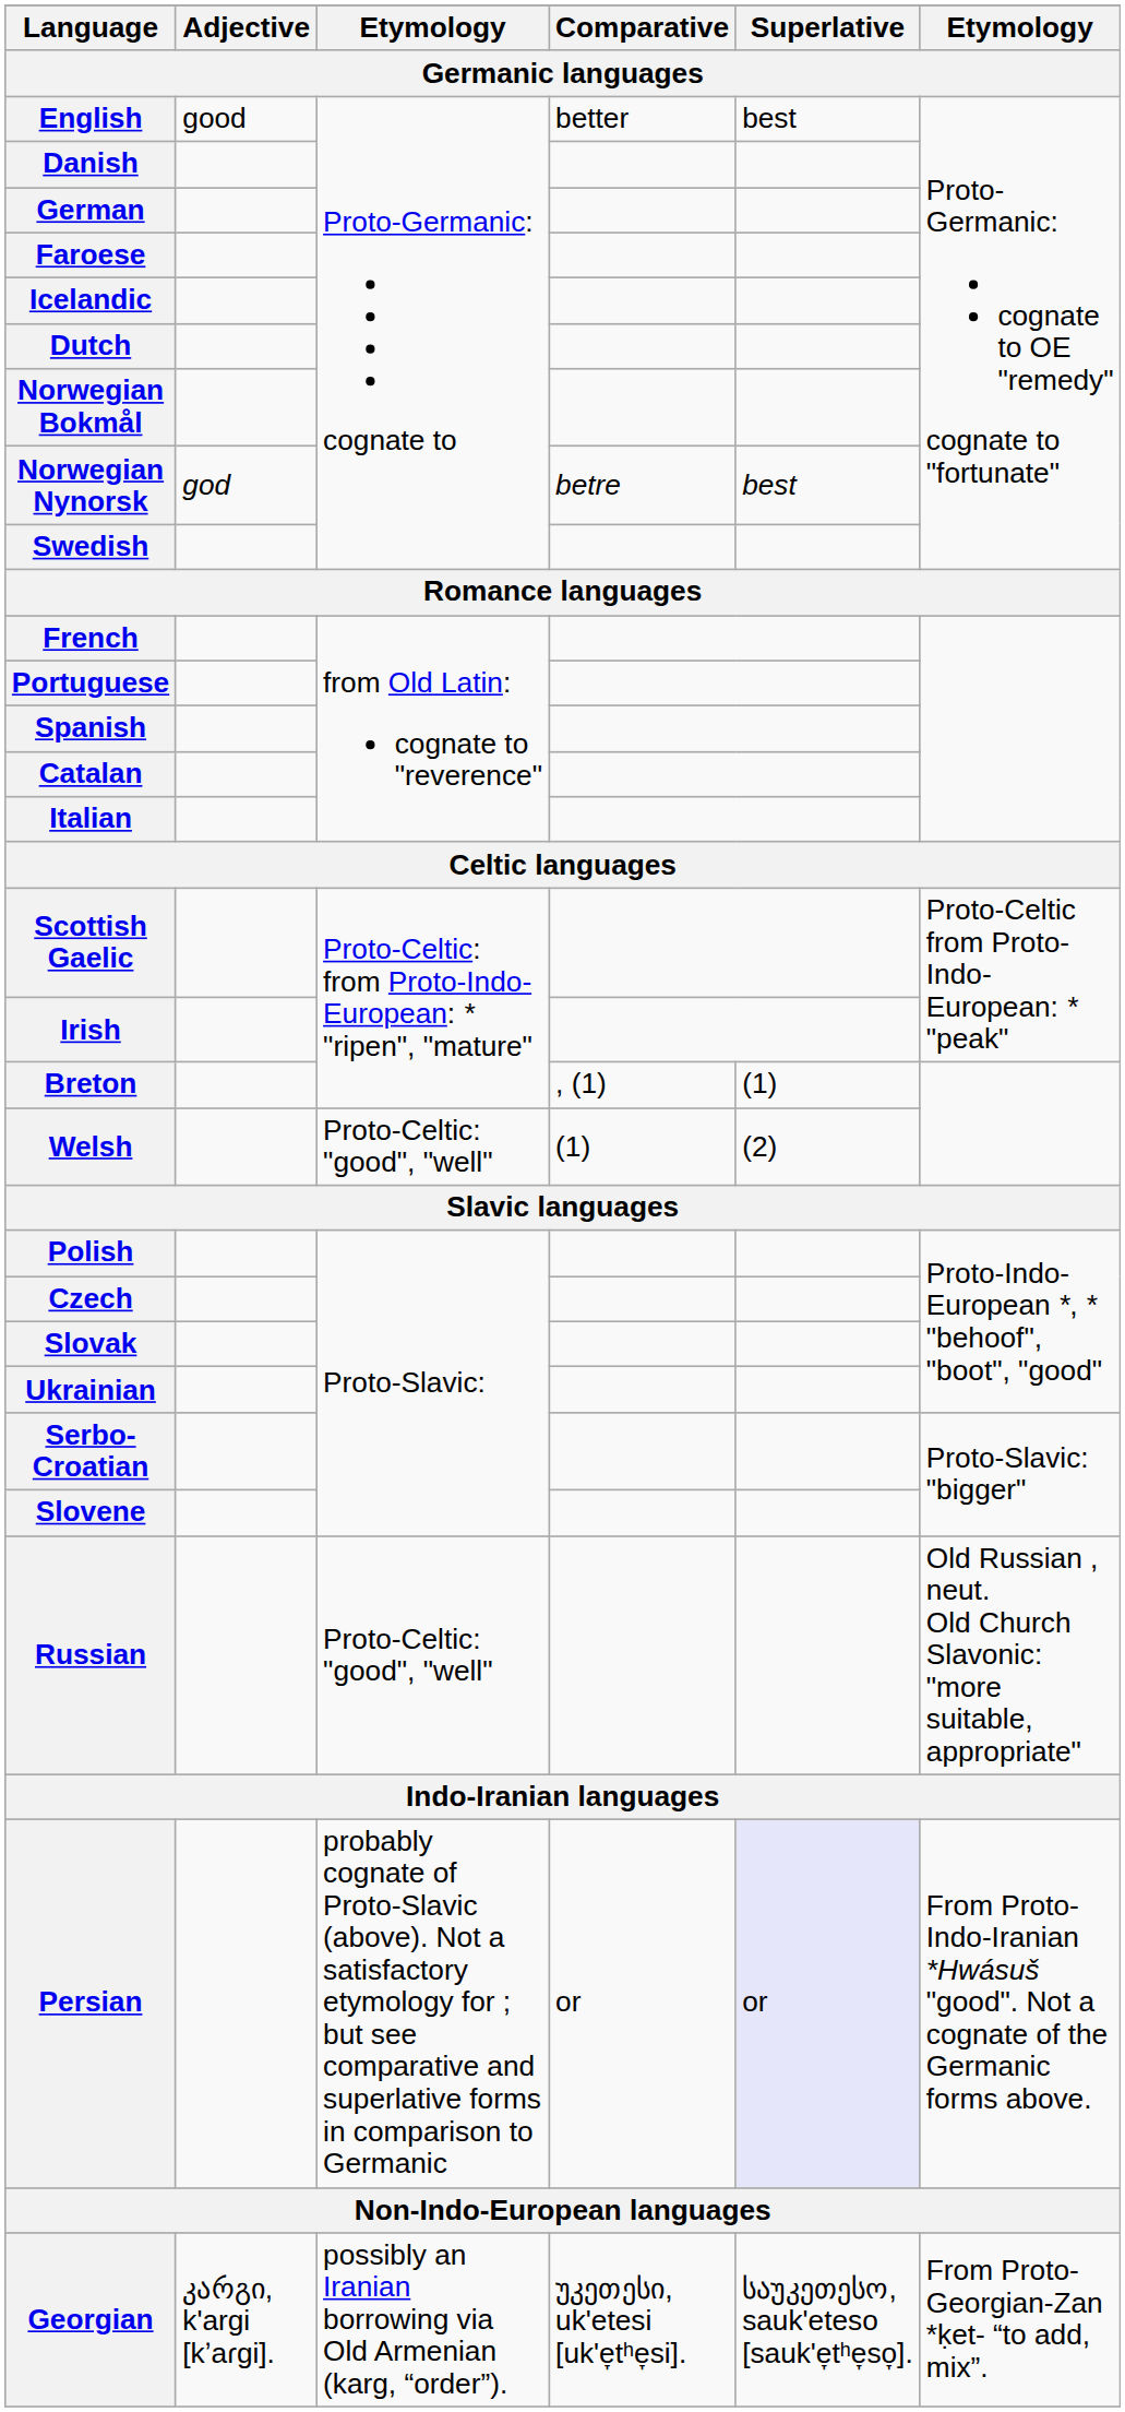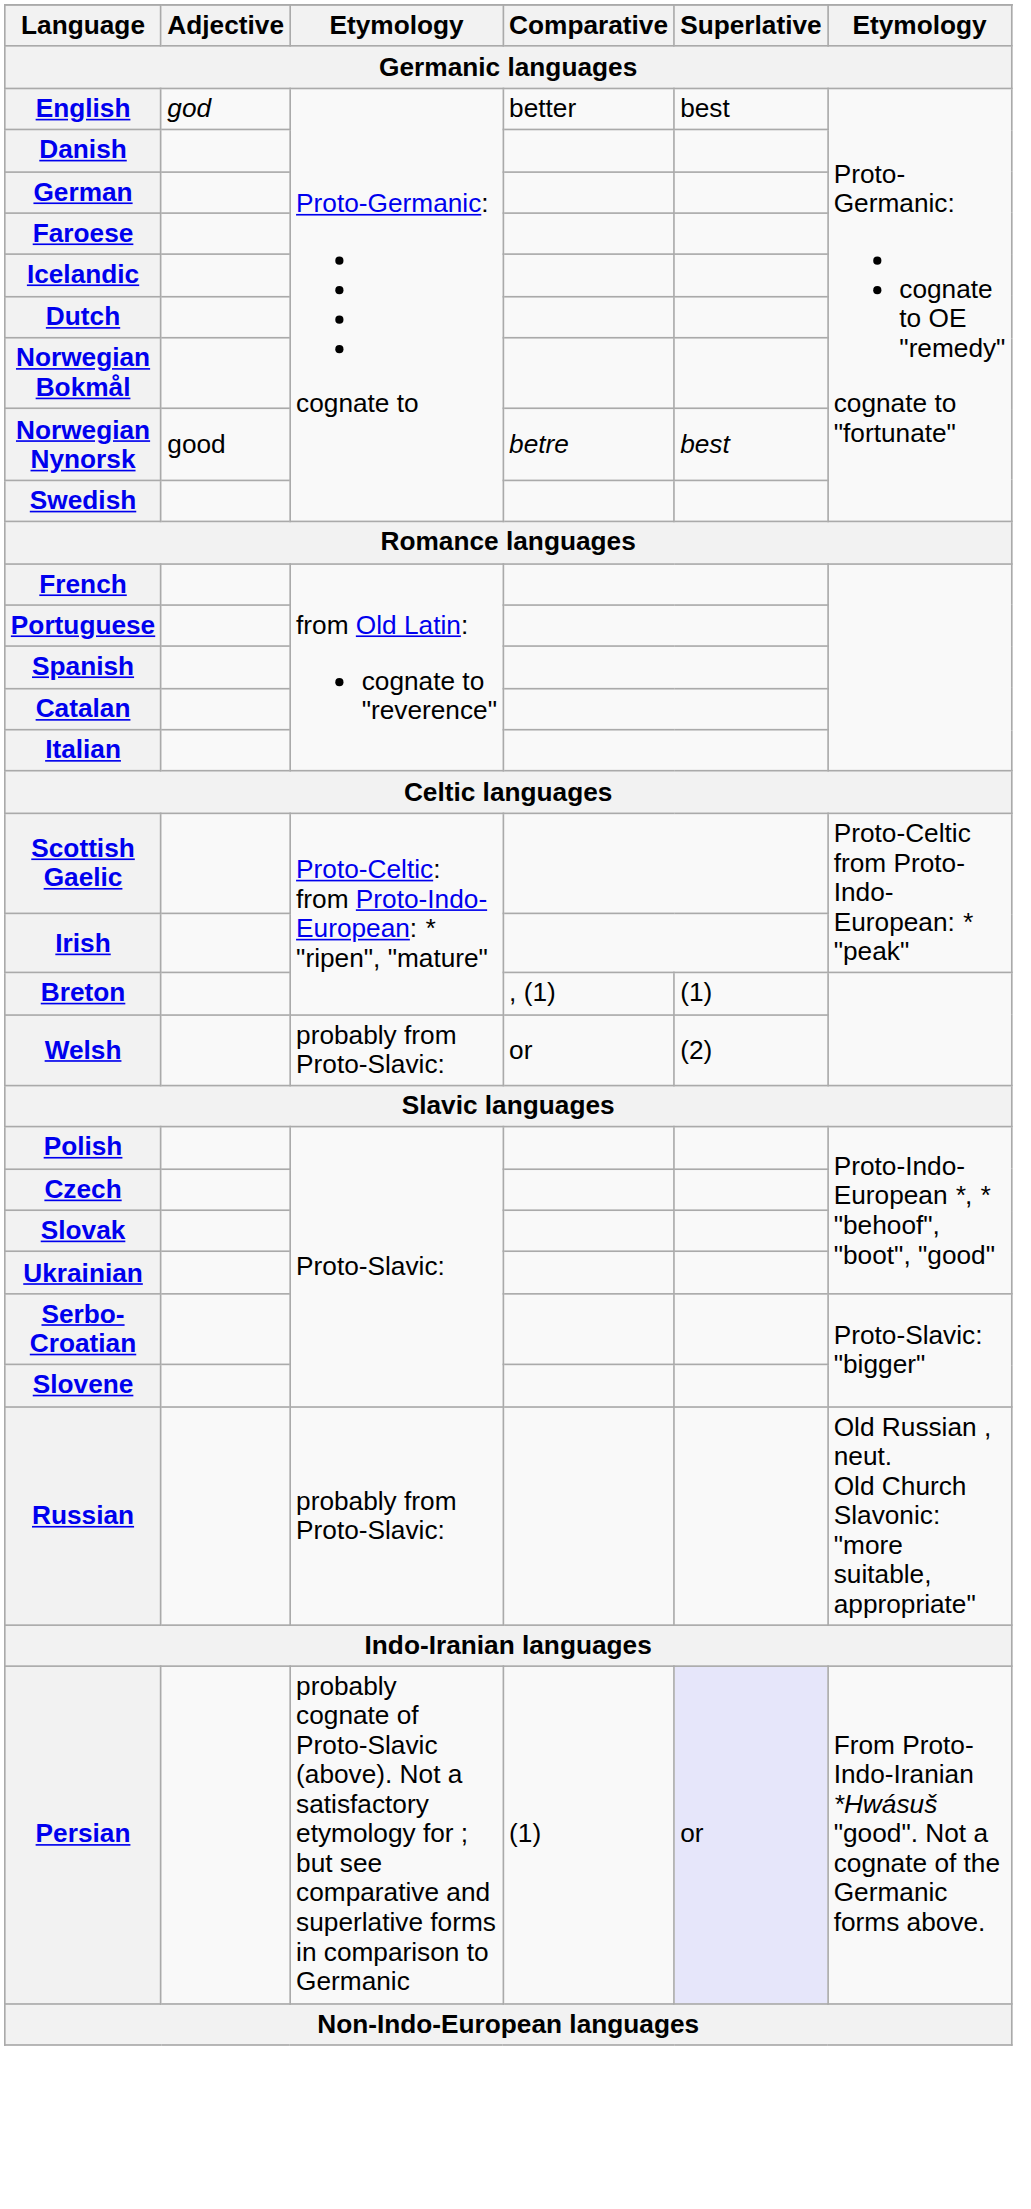 <table class="wikitable">
 <tr>
 </tr>
 <tr>
 <th>Language</th>
 <th>Adjective</th>
 <th>Etymology</th>
 <th>Comparative</th>
 <th>Superlative</th>
 <th>Etymology</th>
 </tr>
 <tr>
 <th colspan="6">Germanic languages</th>
 </tr>
 <tr>
 <th><a href='#'>English</a></th>
-<td>good</td>
+<td><em>god</em></td>
 <td rowspan="9"><a href='#'>Proto-Germanic</a>: <br><ul><li></li><li></li><li></li><li></li></ul>cognate to </td>
 <td>better</td>
 <td>best</td>
 <td rowspan="9">Proto-Germanic: <br><ul><li></li><li>cognate to OE  "remedy"</li></ul>cognate to  "fortunate"</td>
 </tr>
 <tr>
 <th><a href='#'>Danish</a></th>
 <td></td>
 <td></td>
 <td></td>
 </tr>
 <tr>
 <th><a href='#'>German</a></th>
 <td></td>
 <td></td>
 <td></td>
 </tr>
 <tr>
 <th><a href='#'>Faroese</a></th>
 <td></td>
 <td></td>
 <td></td>
 </tr>
 <tr>
 <th><a href='#'>Icelandic</a></th>
 <td></td>
 <td></td>
 <td></td>
 </tr>
 <tr>
 <th><a href='#'>Dutch</a></th>
 <td></td>
 <td></td>
 <td></td>
 </tr>
 <tr>
 <th><a href='#'>Norwegian Bokmål</a></th>
 <td></td>
 <td></td>
 <td></td>
 </tr>
 <tr>
 <th><a href='#'>Norwegian Nynorsk</a></th>
-<td><em>god</em></td>
+<td>good</td>
 <td><em>betre</em></td>
 <td><em>best</em></td>
 </tr>
 <tr>
 <th><a href='#'>Swedish</a></th>
 <td></td>
 <td></td>
 <td></td>
 </tr>
 <tr>
 <th colspan="6">Romance languages</th>
 </tr>
 <tr>
 <th><a href='#'>French</a></th>
 <td></td>
 <td rowspan="5"><br>from <a href='#'>Old Latin</a>: <ul><li>cognate to  "reverence"</li></ul></td>
 <td colspan="2"></td>
 <td rowspan="5"></td>
 </tr>
 <tr>
 <th><a href='#'>Portuguese</a></th>
 <td></td>
 <td colspan="2"></td>
 </tr>
 <tr>
 <th><a href='#'>Spanish</a></th>
 <td></td>
 <td colspan="2"></td>
 </tr>
 <tr>
 <th><a href='#'>Catalan</a></th>
 <td></td>
 <td colspan="2"></td>
 </tr>
 <tr>
 <th><a href='#'>Italian</a></th>
 <td></td>
 <td colspan="2"></td>
 </tr>
 <tr>
 <th colspan="6">Celtic languages</th>
 </tr>
 <tr>
 <th><a href='#'>Scottish Gaelic</a></th>
 <td></td>
 <td rowspan="3"><a href='#'>Proto-Celtic</a>: <br>from <a href='#'>Proto-Indo-European</a>: <em>*</em> "ripen", "mature"</td>
 <td colspan="2"></td>
 <td rowspan="2">Proto-Celtic <br>from Proto-Indo-European: <em>*</em> "peak"</td>
 </tr>
 <tr>
 <th><a href='#'>Irish</a></th>
 <td></td>
 <td colspan="2"></td>
 </tr>
 <tr>
 <th><a href='#'>Breton</a></th>
 <td></td>
 <td>,  (1)</td>
 <td> (1)</td>
 <td rowspan="2"></td>
 </tr>
 <tr>
 <th><a href='#'>Welsh</a></th>
 <td></td>
-<td>Proto-Celtic:  "good", "well"</td>
-<td> (1)</td>
+<td>probably from Proto-Slavic: <em></em></td>
+<td> or </td>
 <td> (2)</td>
 </tr>
 <tr>
 <th colspan="6">Slavic languages</th>
 </tr>
 <tr>
 <th><a href='#'>Polish</a></th>
 <td></td>
 <td rowspan="6">Proto-Slavic: <em></em></td>
 <td></td>
 <td></td>
 <td rowspan="4">Proto-Indo-European <em>*</em>, <em>*</em> "behoof", "boot", "good"</td>
 </tr>
 <tr>
 <th><a href='#'>Czech</a></th>
 <td></td>
 <td></td>
 <td></td>
 </tr>
 <tr>
 <th><a href='#'>Slovak</a></th>
 <td></td>
 <td></td>
 <td></td>
 </tr>
 <tr>
 <th><a href='#'>Ukrainian</a></th>
 <td></td>
 <td></td>
 <td></td>
 </tr>
 <tr>
 <th><a href='#'>Serbo-Croatian</a></th>
 <td></td>
 <td></td>
 <td></td>
 <td rowspan="2">Proto-Slavic: <em></em> "bigger"</td>
 </tr>
 <tr>
 <th><a href='#'>Slovene</a></th>
 <td></td>
 <td></td>
 <td></td>
 </tr>
 <tr>
 <th><a href='#'>Russian</a></th>
 <td></td>
-<td>Proto-Celtic:  "good", "well"</td>
+<td>probably from Proto-Slavic: <em></em></td>
 <td></td>
 <td></td>
 <td>Old Russian , neut. <br>Old Church Slavonic:  "more suitable, appropriate"</td>
 </tr>
 <tr>
 <th colspan="6">Indo-Iranian languages</th>
 </tr>
 <tr>
 <th><a href='#'>Persian</a></th>
 <td> </td>
 <td>probably cognate of Proto-Slavic <em></em> (above). Not a satisfactory etymology for ; but see comparative and superlative forms in comparison to Germanic</td>
-<td> or </td>
+<td> (1)</td>
 <td style="background: lavender;"> or </td>
 <td>From Proto-Indo-Iranian <em>*Hwásuš</em> "good". Not a cognate of the Germanic forms above.</td>
 </tr>
 <tr>
 <th colspan="6">Non-Indo-European languages</th>
 </tr>
-<tr>
-<th><a href='#'>Georgian</a></th>
-<td>კარგი, k'argi [kʼaɾgi].</td>
-<td>possibly an <a href='#'>Iranian</a> borrowing via Old Armenian  (karg, “order”).</td>
-<td>უკეთესი, uk'etesi [uk'e̞tʰe̞si].</td>
-<td>საუკეთესო, sauk'eteso [sauk'e̞tʰe̞so̞].</td>
-<td>From Proto-Georgian-Zan *ḳet- “to add, mix”.</td>
-</tr>
 </table>
